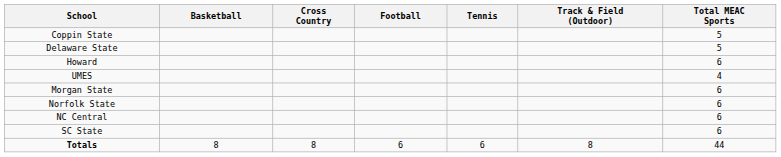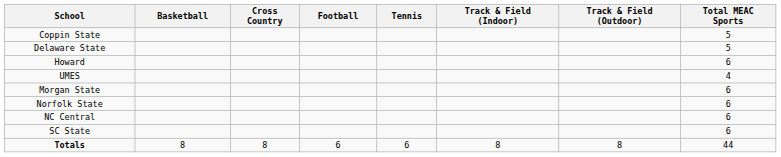 <table class="wikitable" style="text-align:center; width:75%;">
 <tr>
 <th>School</th>
 <th>Basketball</th>
 <th>Cross<br>Country</th>
 <th>Football</th>
 <th>Tennis</th>
+<th>Track & Field<br>(Indoor)</th>
 <th>Track & Field<br>(Outdoor)</th>
 <th>Total MEAC<br>Sports</th>
 </tr>
 <tr>
 <td>Coppin State</td>
+<td></td>
 <td></td>
 <td></td>
 <td></td>
 <td></td>
 <td></td>
 <td>5</td>
 </tr>
 <tr>
 <td>Delaware State</td>
 <td></td>
 <td></td>
 <td></td>
 <td></td>
 <td></td>
+<td></td>
 <td>5</td>
 </tr>
 <tr>
 <td>Howard</td>
+<td></td>
 <td></td>
 <td></td>
 <td></td>
 <td></td>
 <td></td>
 <td>6</td>
 </tr>
 <tr>
 <td>UMES</td>
 <td></td>
 <td></td>
 <td></td>
 <td></td>
 <td></td>
+<td></td>
 <td>4</td>
 </tr>
 <tr>
 <td>Morgan State</td>
+<td></td>
 <td></td>
 <td></td>
 <td></td>
 <td></td>
 <td></td>
 <td>6</td>
 </tr>
 <tr>
 <td>Norfolk State</td>
 <td></td>
 <td></td>
 <td></td>
 <td></td>
 <td></td>
+<td></td>
 <td>6</td>
 </tr>
 <tr>
 <td>NC Central</td>
+<td></td>
 <td></td>
 <td></td>
 <td></td>
 <td></td>
 <td></td>
 <td>6</td>
 </tr>
 <tr>
 <td>SC State</td>
 <td></td>
 <td></td>
 <td></td>
 <td></td>
 <td></td>
+<td></td>
 <td>6</td>
 </tr>
 <tr>
 <td><strong>Totals</strong></td>
 <td>8</td>
 <td>8</td>
 <td>6</td>
 <td>6</td>
 <td>8</td>
+<td>8</td>
 <td>44</td>
 </tr>
 </table>
